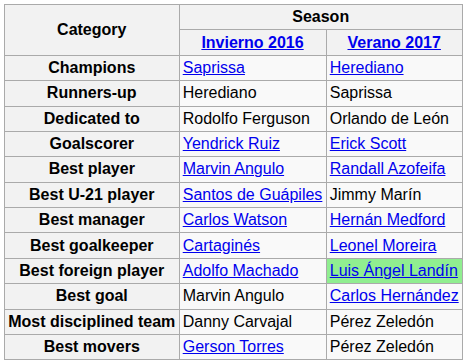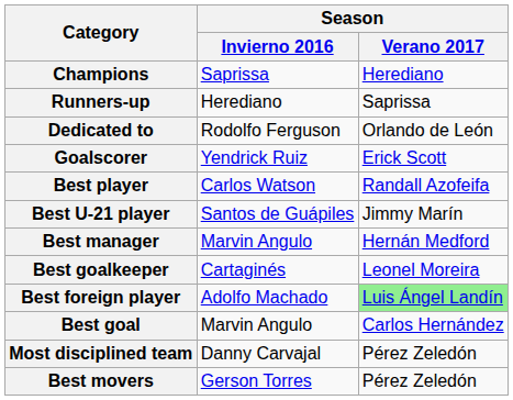 <table class="wikitable">
 <tr>
 <th rowspan="2">Category</th>
 <th colspan="2">Season</th>
 </tr>
 <tr>
 <th><a href='#'>Invierno 2016</a></th>
 <th><a href='#'>Verano 2017</a></th>
 </tr>
 <tr>
 <th>Champions</th>
 <td><a href='#'>Saprissa</a><br></td>
 <td><a href='#'>Herediano</a><br></td>
 </tr>
 <tr>
 <th>Runners-up</th>
 <td>Herediano<br></td>
 <td>Saprissa<br></td>
 </tr>
 <tr>
 <th>Dedicated to</th>
 <td> Rodolfo Ferguson</td>
 <td> Orlando de León</td>
 </tr>
 <tr>
 <th>Goalscorer</th>
 <td> <a href='#'>Yendrick Ruiz</a><br></td>
 <td> <a href='#'>Erick Scott</a><br></td>
 </tr>
 <tr>
 <th>Best player</th>
-<td> <a href='#'>Marvin Angulo</a><br></td>
+<td> <a href='#'>Carlos Watson</a><br></td>
 <td> <a href='#'>Randall Azofeifa</a><br></td>
 </tr>
 <tr>
 <th>Best U-21 player</th>
 <td><a href='#'>Santos de Guápiles</a></td>
 <td> Jimmy Marín<br></td>
 </tr>
 <tr>
 <th>Best manager</th>
-<td> <a href='#'>Carlos Watson</a><br></td>
+<td> <a href='#'>Marvin Angulo</a><br></td>
 <td> <a href='#'>Hernán Medford</a><br></td>
 </tr>
 <tr>
 <th>Best goalkeeper</th>
 <td><a href='#'>Cartaginés</a></td>
 <td> <a href='#'>Leonel Moreira</a><br></td>
 </tr>
 <tr>
 <th>Best foreign player</th>
 <td> <a href='#'>Adolfo Machado</a><br></td>
 <td style="background: lightgreen;"> <a href='#'>Luis Ángel Landín</a><br></td>
 </tr>
 <tr>
 <th>Best goal</th>
 <td> Marvin Angulo<br></td>
 <td> <a href='#'>Carlos Hernández</a><br></td>
 </tr>
 <tr>
 <th>Most disciplined team</th>
 <td> Danny Carvajal<br></td>
 <td>Pérez Zeledón</td>
 </tr>
 <tr>
 <th>Best movers</th>
 <td> <a href='#'>Gerson Torres</a><br></td>
 <td>Pérez Zeledón</td>
 </tr>
 </table>
